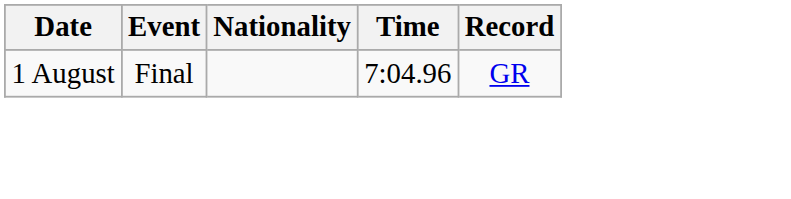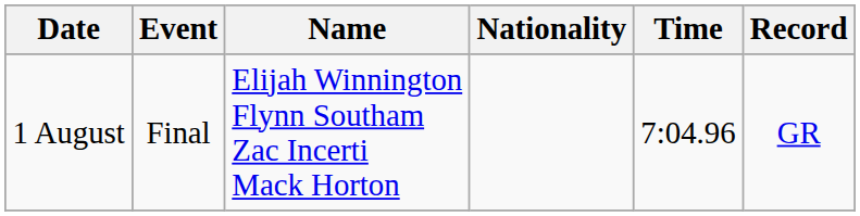 <table class=wikitable style=text-align:center>
 <tr>
 <th>Date</th>
 <th>Event</th>
+<th>Name</th>
 <th>Nationality</th>
 <th>Time</th>
 <th>Record</th>
 </tr>
 <tr>
 <td>1 August</td>
 <td>Final</td>
+<td align=left><a href='#'>Elijah Winnington</a>  <br>  <a href='#'>Flynn Southam</a><br> <a href='#'>Zac Incerti</a><br><a href='#'>Mack Horton</a></td>
 <td align="left"></td>
 <td>7:04.96</td>
 <td><a href='#'>GR</a></td>
 </tr>
 </table>
